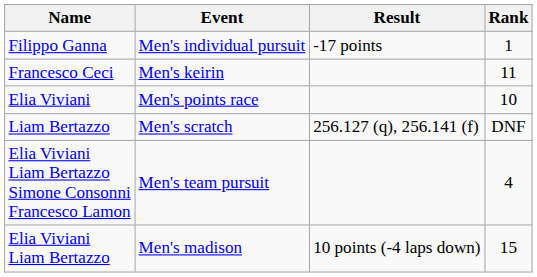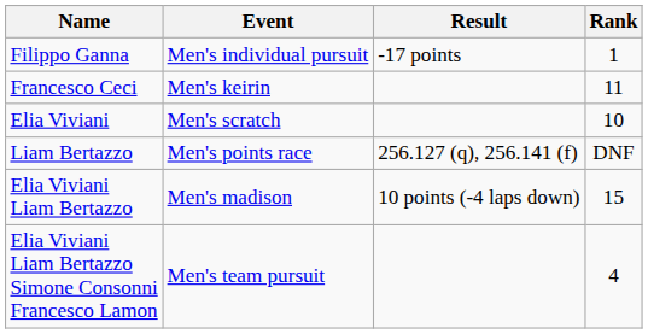 <table class="wikitable sortable">
 <tr>
 <th>Name</th>
 <th>Event</th>
 <th>Result</th>
 <th>Rank</th>
 </tr>
 <tr>
 <td><a href='#'>Filippo Ganna</a></td>
 <td><a href='#'>Men's individual pursuit</a></td>
 <td>-17 points</td>
 <td align=center>1</td>
 </tr>
 <tr>
 <td><a href='#'>Francesco Ceci</a></td>
 <td><a href='#'>Men's keirin</a></td>
 <td></td>
 <td align=center>11</td>
 </tr>
 <tr>
 <td><a href='#'>Elia Viviani</a></td>
-<td><a href='#'>Men's points race</a></td>
+<td><a href='#'>Men's scratch</a></td>
 <td></td>
 <td align=center>10</td>
 </tr>
 <tr>
 <td><a href='#'>Liam Bertazzo</a></td>
-<td><a href='#'>Men's scratch</a></td>
+<td><a href='#'>Men's points race</a></td>
 <td>256.127 (q), 256.141 (f)</td>
 <td align=center>DNF</td>
+</tr>
+<tr>
+<td><a href='#'>Elia Viviani</a><br><a href='#'>Liam Bertazzo</a></td>
+<td><a href='#'>Men's madison</a></td>
+<td>10 points (-4 laps down)</td>
+<td align=center>15</td>
 </tr>
 <tr>
 <td><a href='#'>Elia Viviani</a><br><a href='#'>Liam Bertazzo</a><br><a href='#'>Simone Consonni</a><br><a href='#'>Francesco Lamon</a></td>
 <td><a href='#'>Men's team pursuit</a></td>
 <td></td>
 <td align=center>4</td>
 </tr>
-<tr>
-<td><a href='#'>Elia Viviani</a><br><a href='#'>Liam Bertazzo</a></td>
-<td><a href='#'>Men's madison</a></td>
-<td>10 points (-4 laps down)</td>
-<td align=center>15</td>
-</tr>
 </table>
